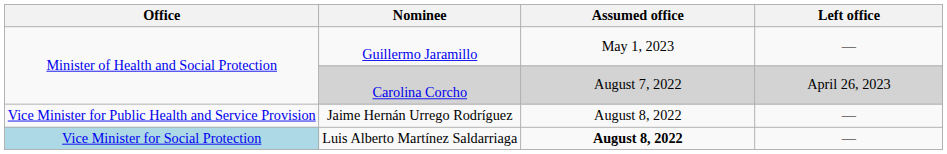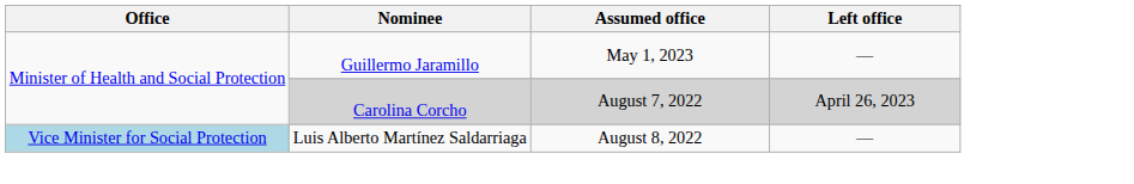 <table class="wikitable sortable" style="text-align:center">
 <tr>
 <th>Office</th>
 <th>Nominee</th>
 <th style="width:25%;" data-sort-type="date">Assumed office</th>
 <th style="width:20%;" data-sort-type="date">Left office</th>
 </tr>
 <tr>
 <td rowspan=2><a href='#'>Minister of Health and Social Protection</a></td>
 <td><br><a href='#'>Guillermo Jaramillo</a></td>
 <td>May 1, 2023<br></td>
 <td>—</td>
 </tr>
 <tr style="background:lightgray;">
 <td><br><a href='#'>Carolina Corcho</a></td>
 <td>August 7, 2022<br></td>
 <td>April 26, 2023</td>
 </tr>
 <tr>
-<td><a href='#'>Vice Minister for Public Health and Service Provision</a></td>
-<td>Jaime Hernán Urrego Rodríguez</td>
+<td style="background: lightblue;"><a href='#'>Vice Minister for Social Protection</a></td>
+<td>Luis Alberto Martínez Saldarriaga</td>
 <td>August 8, 2022</td>
 <td>—</td>
 </tr>
-<tr>
-<td style="background: lightblue;"><a href='#'>Vice Minister for Social Protection</a></td>
-<td>Luis Alberto Martínez Saldarriaga</td>
-<td><strong>August 8, 2022</strong></td>
-<td>—</td>
-</tr>
 </table>
